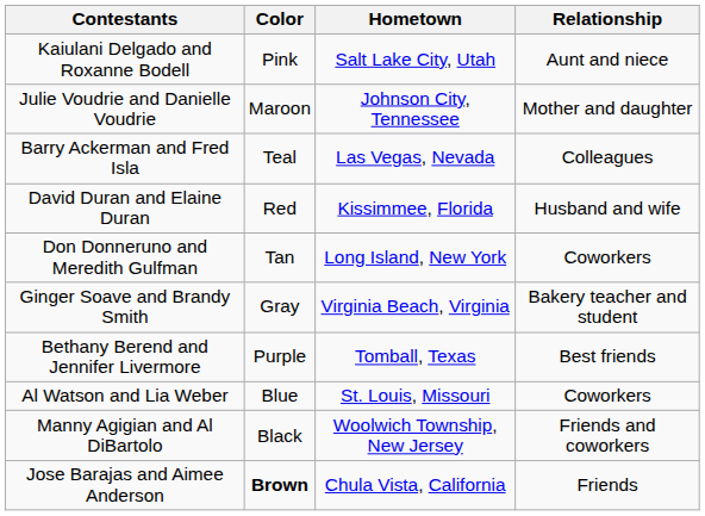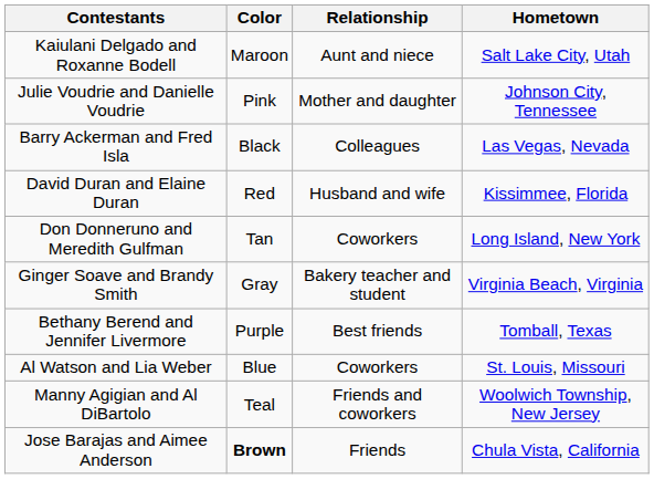 <table class="wikitable plainrowheaders sortable" style="text-align:center;">
 <tr>
 <th scope="col">Contestants</th>
 <th scope="col">Color</th>
+<th scope="col">Relationship</th>
 <th scope="col">Hometown</th>
-<th scope="col">Relationship</th>
 </tr>
 <tr>
 <td scope="row">Kaiulani Delgado and Roxanne Bodell</td>
-<td><span>Pink</span></td>
+<td><span>Maroon</span></td>
+<td>Aunt and niece</td>
 <td><a href='#'>Salt Lake City</a>, <a href='#'>Utah</a></td>
-<td>Aunt and niece</td>
 </tr>
 <tr>
 <td scope="row">Julie Voudrie and Danielle Voudrie</td>
-<td><span>Maroon</span></td>
+<td><span>Pink</span></td>
+<td>Mother and daughter</td>
 <td><a href='#'>Johnson City</a>, <a href='#'>Tennessee</a></td>
-<td>Mother and daughter</td>
 </tr>
 <tr>
 <td scope="row">Barry Ackerman and Fred Isla</td>
-<td><span>Teal</span></td>
+<td><span>Black</span></td>
+<td>Colleagues</td>
 <td><a href='#'>Las Vegas</a>, <a href='#'>Nevada</a></td>
-<td>Colleagues</td>
 </tr>
 <tr>
 <td scope="row">David Duran and Elaine Duran</td>
 <td><span>Red</span></td>
+<td>Husband and wife</td>
 <td><a href='#'>Kissimmee</a>, <a href='#'>Florida</a></td>
-<td>Husband and wife</td>
 </tr>
 <tr>
 <td scope="row">Don Donneruno and Meredith Gulfman</td>
 <td><span>Tan</span></td>
+<td>Coworkers</td>
 <td><a href='#'>Long Island</a>, <a href='#'>New York</a></td>
-<td>Coworkers</td>
 </tr>
 <tr>
 <td scope="row">Ginger Soave and Brandy Smith</td>
 <td><span>Gray</span></td>
+<td>Bakery teacher and student</td>
 <td><a href='#'>Virginia Beach</a>, <a href='#'>Virginia</a></td>
-<td>Bakery teacher and student</td>
 </tr>
 <tr>
 <td scope="row">Bethany Berend and Jennifer Livermore</td>
 <td><span>Purple</span></td>
+<td>Best friends</td>
 <td><a href='#'>Tomball</a>, <a href='#'>Texas</a></td>
-<td>Best friends</td>
 </tr>
 <tr>
 <td scope="row">Al Watson and Lia Weber</td>
 <td><span>Blue</span></td>
+<td>Coworkers</td>
 <td><a href='#'>St. Louis</a>, <a href='#'>Missouri</a></td>
-<td>Coworkers</td>
 </tr>
 <tr>
 <td scope="row">Manny Agigian and Al DiBartolo</td>
-<td><span>Black</span></td>
+<td><span>Teal</span></td>
+<td>Friends and coworkers</td>
 <td><a href='#'>Woolwich Township</a>, <a href='#'>New Jersey</a></td>
-<td>Friends and coworkers</td>
 </tr>
 <tr>
 <td scope="row">Jose Barajas and Aimee Anderson</td>
 <td><strong><span>Brown</span></strong></td>
+<td>Friends</td>
 <td><a href='#'>Chula Vista</a>, <a href='#'>California</a></td>
-<td>Friends</td>
 </tr>
 </table>
